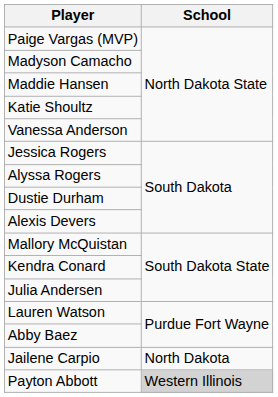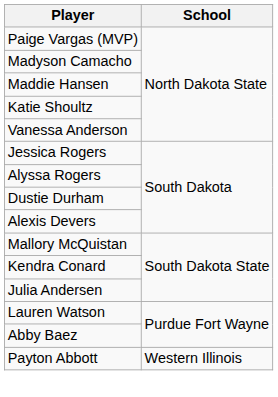 <table class="wikitable">
 <tr>
 <th>Player</th>
 <th>School</th>
 </tr>
 <tr>
 <td>Paige Vargas (MVP)</td>
 <td rowspan=5>North Dakota State</td>
 </tr>
 <tr>
 <td>Madyson Camacho</td>
 </tr>
 <tr>
 <td>Maddie Hansen</td>
 </tr>
 <tr>
 <td>Katie Shoultz</td>
 </tr>
 <tr>
 <td>Vanessa Anderson</td>
 </tr>
 <tr>
 <td>Jessica Rogers</td>
 <td rowspan=4>South Dakota</td>
 </tr>
 <tr>
 <td>Alyssa Rogers</td>
 </tr>
 <tr>
 <td>Dustie Durham</td>
 </tr>
 <tr>
 <td>Alexis Devers</td>
 </tr>
 <tr>
 <td>Mallory McQuistan</td>
 <td rowspan=3>South Dakota State</td>
 </tr>
 <tr>
 <td>Kendra Conard</td>
 </tr>
 <tr>
 <td>Julia Andersen</td>
 </tr>
 <tr>
 <td>Lauren Watson</td>
 <td rowspan=2>Purdue Fort Wayne</td>
 </tr>
 <tr>
 <td>Abby Baez</td>
 </tr>
 <tr>
-<td>Jailene Carpio</td>
-<td>North Dakota</td>
-</tr>
-<tr>
 <td>Payton Abbott</td>
-<td style="background: lightgrey;">Western Illinois</td>
+<td>Western Illinois</td>
 </tr>
 </table>
